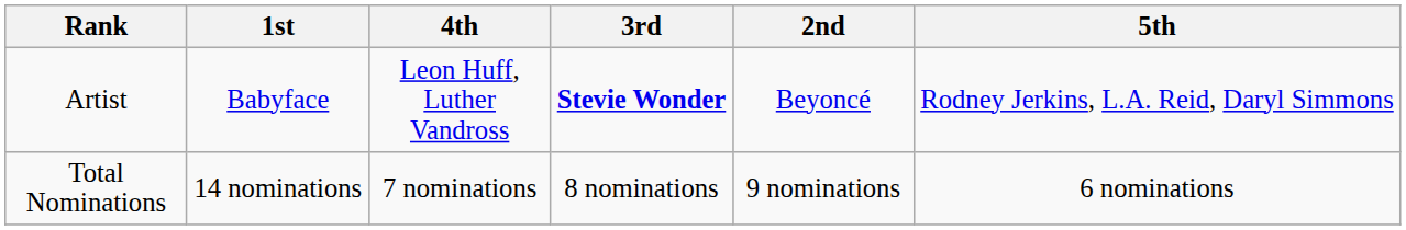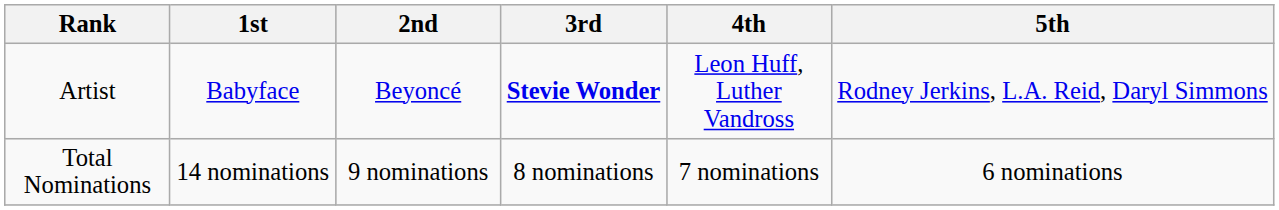 <table class="wikitable">
 <tr>
 <th width="100">Rank</th>
 <th width="100">1st</th>
+<th width="100">2nd</th>
+<th width="100">3rd</th>
 <th width="100">4th</th>
-<th width="100">3rd</th>
-<th width="100">2nd</th>
 <th width+"100">5th</th>
 </tr>
 <tr align=center>
 <td>Artist</td>
 <td><a href='#'>Babyface</a></td>
+<td><a href='#'>Beyoncé</a></td>
+<td><strong><a href='#'>Stevie Wonder</a></strong></td>
 <td><a href='#'>Leon Huff</a>, <a href='#'>Luther Vandross</a></td>
-<td><strong><a href='#'>Stevie Wonder</a></strong></td>
-<td><a href='#'>Beyoncé</a></td>
 <td><a href='#'>Rodney Jerkins</a>, <a href='#'>L.A. Reid</a>, <a href='#'>Daryl Simmons</a></td>
 </tr>
 <tr align=center>
 <td>Total Nominations</td>
 <td>14 nominations</td>
+<td>9 nominations</td>
+<td>8 nominations</td>
 <td>7 nominations</td>
-<td>8 nominations</td>
-<td>9 nominations</td>
 <td>6 nominations</td>
 </tr>
 </table>
